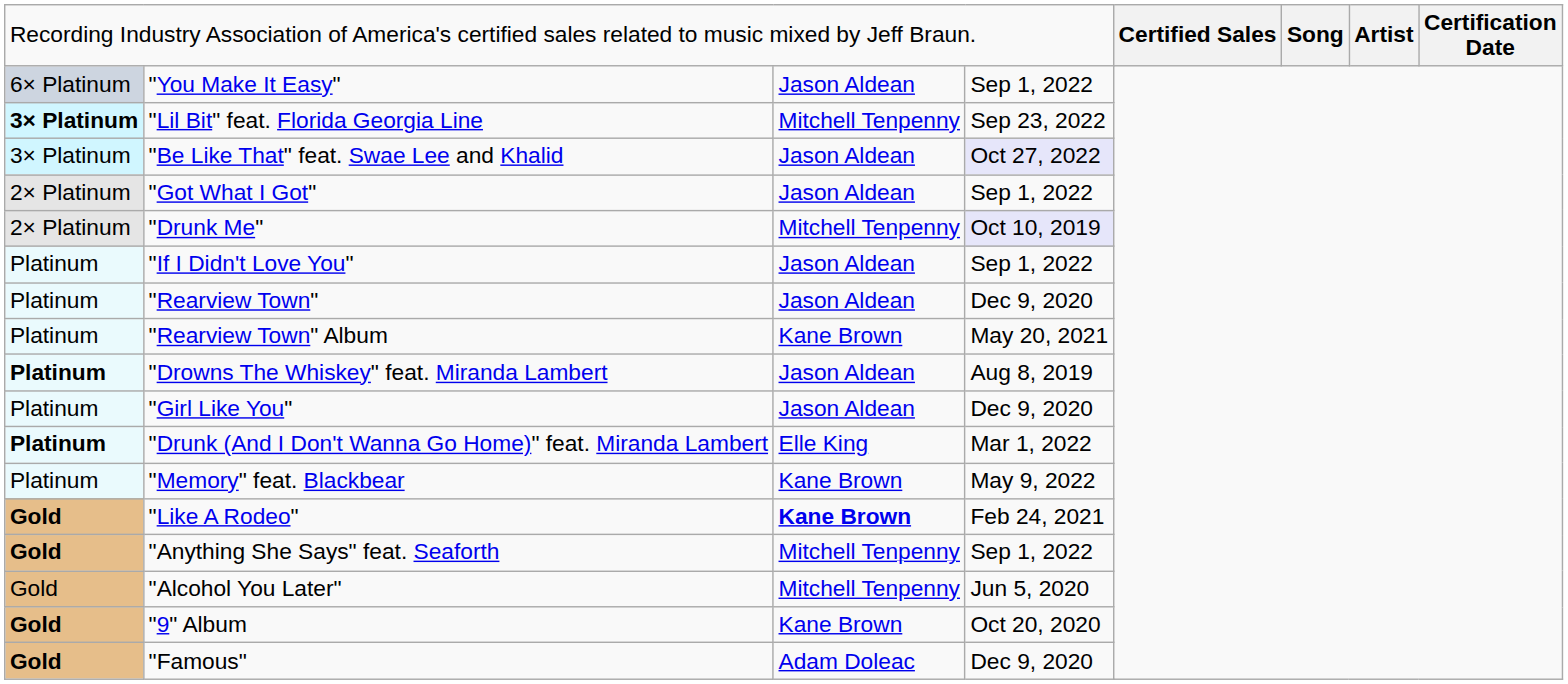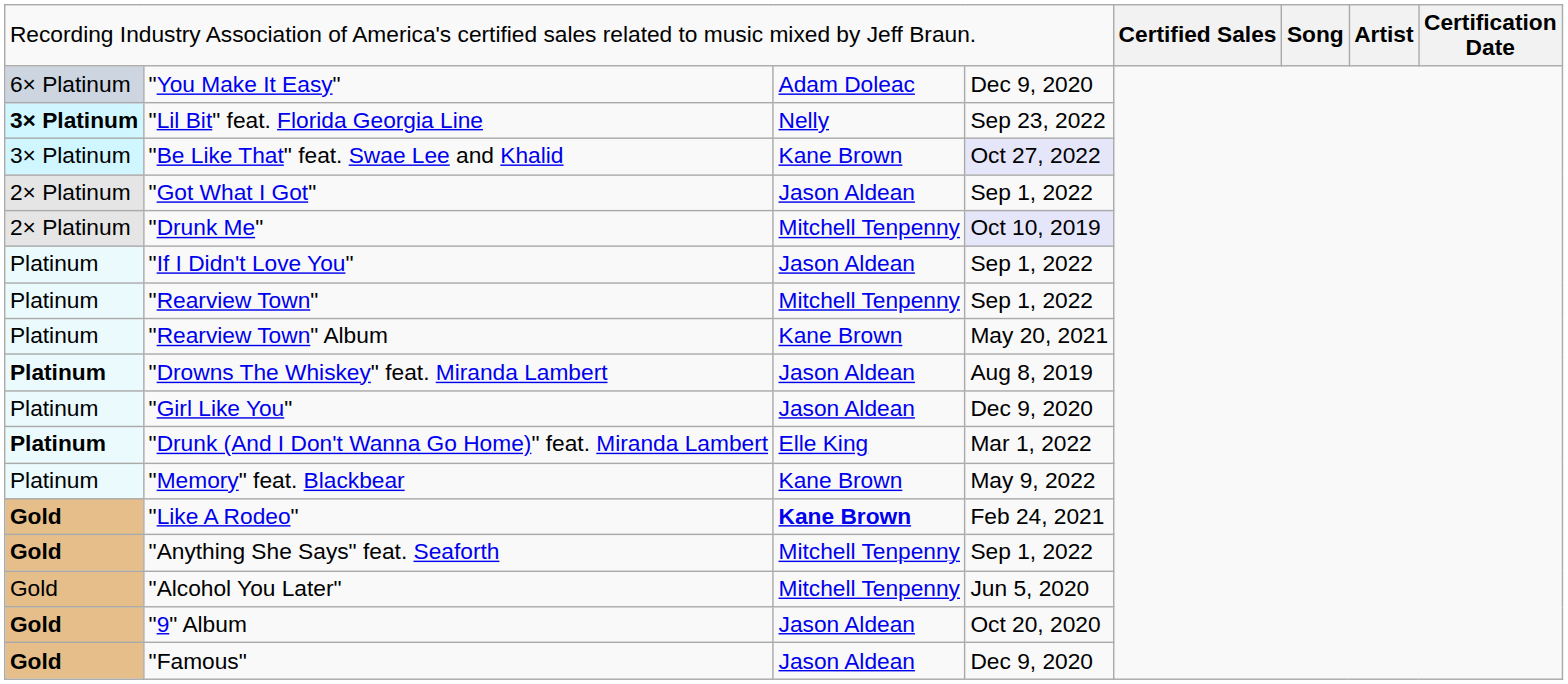 <table class="wikitable mw-collapsible mw-collapsed">
 <tr>
 <td colspan="8">Recording Industry Association of America's certified sales related to music mixed by Jeff Braun.  </td>
 <th>Certified Sales</th>
 <th>Song</th>
 <th>Artist</th>
 <th>Certification<br>Date</th>
 </tr>
 <tr>
 <td bgcolor=#CDD5E0>6× Platinum</td>
 <td>"<a href='#'>You Make It Easy</a>"</td>
-<td><a href='#'>Jason Aldean</a></td>
-<td>Sep 1, 2022</td>
+<td><a href='#'>Adam Doleac</a></td>
+<td>Dec 9, 2020</td>
 </tr>
 <tr>
 <td bgcolor=#D0F6FF><strong>3× Platinum</strong></td>
 <td>"<a href='#'>Lil Bit</a>" feat. <a href='#'>Florida Georgia Line</a></td>
-<td><a href='#'>Mitchell Tenpenny</a></td>
+<td><a href='#'>Nelly</a></td>
 <td>Sep 23, 2022</td>
 </tr>
 <tr>
 <td bgcolor=#D0F6FF>3× Platinum</td>
 <td>"<a href='#'>Be Like That</a>" feat. <a href='#'>Swae Lee</a> and <a href='#'>Khalid</a></td>
-<td><a href='#'>Jason Aldean</a></td>
+<td><a href='#'>Kane Brown</a></td>
 <td style="background: lavender;">Oct 27, 2022</td>
 </tr>
 <tr>
 <td bgcolor="#E5E5E5">2× Platinum</td>
 <td>"<a href='#'>Got What I Got</a>"</td>
 <td><a href='#'>Jason Aldean</a></td>
 <td>Sep 1, 2022</td>
 </tr>
 <tr>
 <td bgcolor=#E5E5E5>2× Platinum</td>
 <td>"<a href='#'>Drunk Me</a>"</td>
 <td><a href='#'>Mitchell Tenpenny</a></td>
 <td style="background: lavender;">Oct 10, 2019</td>
 </tr>
 <tr>
 <td bgcolor=#EAFAFD>Platinum</td>
 <td>"<a href='#'>If I Didn't Love You</a>"</td>
 <td><a href='#'>Jason Aldean</a></td>
 <td>Sep 1, 2022</td>
 </tr>
 <tr>
 <td bgcolor=#EAFAFD>Platinum</td>
 <td>"<a href='#'>Rearview Town</a>"</td>
-<td><a href='#'>Jason Aldean</a></td>
-<td>Dec 9, 2020</td>
+<td><a href='#'>Mitchell Tenpenny</a></td>
+<td>Sep 1, 2022</td>
 </tr>
 <tr>
 <td bgcolor=#EAFAFD>Platinum</td>
 <td>"<a href='#'>Rearview Town</a>" Album</td>
 <td><a href='#'>Kane Brown</a></td>
 <td>May 20, 2021</td>
 </tr>
 <tr>
 <td bgcolor=#EAFAFD><strong>Platinum</strong></td>
 <td>"<a href='#'>Drowns The Whiskey</a>" feat. <a href='#'>Miranda Lambert</a></td>
 <td><a href='#'>Jason Aldean</a></td>
 <td>Aug 8, 2019</td>
 </tr>
 <tr>
 <td bgcolor=#EAFAFD>Platinum</td>
 <td>"<a href='#'>Girl Like You</a>"</td>
 <td><a href='#'>Jason Aldean</a></td>
 <td>Dec 9, 2020</td>
 </tr>
 <tr>
 <td bgcolor=#EAFAFD><strong>Platinum</strong></td>
 <td>"<a href='#'>Drunk (And I Don't Wanna Go Home)</a>" feat. <a href='#'>Miranda Lambert</a></td>
 <td><a href='#'>Elle King</a></td>
 <td>Mar 1, 2022</td>
 </tr>
 <tr>
 <td bgcolor=#EAFAFD>Platinum</td>
 <td>"<a href='#'>Memory</a>" feat. <a href='#'>Blackbear</a></td>
 <td><a href='#'>Kane Brown</a></td>
 <td>May 9, 2022</td>
 </tr>
 <tr>
 <td bgcolor=#E6BE8A><strong>Gold</strong></td>
 <td>"<a href='#'>Like A Rodeo</a>"</td>
 <td><strong><a href='#'>Kane Brown</a></strong></td>
 <td>Feb 24, 2021</td>
 </tr>
 <tr>
 <td bgcolor=#E6BE8A><strong>Gold</strong></td>
 <td>"Anything She Says" feat. <a href='#'>Seaforth</a></td>
 <td><a href='#'>Mitchell Tenpenny</a></td>
 <td>Sep 1, 2022</td>
 </tr>
 <tr>
 <td bgcolor=#E6BE8A>Gold</td>
 <td>"Alcohol You Later"</td>
 <td><a href='#'>Mitchell Tenpenny</a></td>
 <td>Jun 5, 2020</td>
 </tr>
 <tr>
 <td bgcolor=#E6BE8A><strong>Gold</strong></td>
 <td>"<a href='#'>9</a>" Album</td>
-<td><a href='#'>Kane Brown</a></td>
+<td><a href='#'>Jason Aldean</a></td>
 <td>Oct 20, 2020</td>
 </tr>
 <tr>
 <td bgcolor=#E6BE8A><strong>Gold</strong></td>
 <td>"Famous"</td>
-<td><a href='#'>Adam Doleac</a></td>
+<td><a href='#'>Jason Aldean</a></td>
 <td>Dec 9, 2020</td>
 </tr>
 </table>
